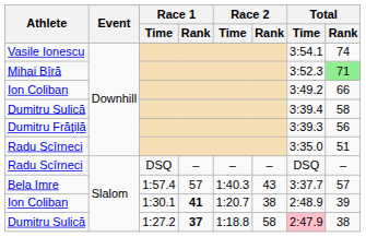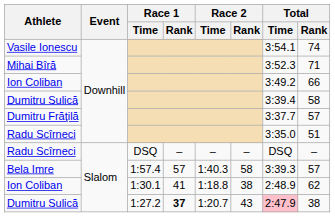 <table class="wikitable" style="font-size:90%">
 <tr>
 <th rowspan="2">Athlete</th>
 <th rowspan="2">Event</th>
 <th colspan="2">Race 1</th>
 <th colspan="2">Race 2</th>
 <th colspan="2">Total</th>
 </tr>
 <tr>
 <th>Time</th>
 <th>Rank</th>
 <th>Time</th>
 <th>Rank</th>
 <th>Time</th>
 <th>Rank</th>
 </tr>
 <tr>
 <td><a href='#'>Vasile Ionescu</a></td>
 <td rowspan="6">Downhill</td>
 <td colspan="4" bgcolor="wheat"></td>
 <td align="center">3:54.1</td>
 <td align="center">74</td>
 </tr>
 <tr>
 <td><a href='#'>Mihai Bîră</a></td>
 <td colspan="4" bgcolor="wheat"></td>
 <td align="center">3:52.3</td>
-<td align="center" style="background: lightgreen;">71</td>
+<td align="center">71</td>
 </tr>
 <tr>
 <td><a href='#'>Ion Coliban</a></td>
 <td colspan="4" bgcolor="wheat"></td>
 <td align="center">3:49.2</td>
 <td align="center">66</td>
 </tr>
 <tr>
 <td><a href='#'>Dumitru Sulică</a></td>
 <td colspan="4" bgcolor="wheat"></td>
 <td align="center">3:39.4</td>
 <td align="center">58</td>
 </tr>
 <tr>
 <td><a href='#'>Dumitru Frăţilă</a></td>
 <td colspan="4" bgcolor="wheat"></td>
-<td align="center">3:39.3</td>
-<td align="center">56</td>
+<td align="center">3:37.7</td>
+<td align="center">57</td>
 </tr>
 <tr>
 <td><a href='#'>Radu Scîrneci</a></td>
 <td colspan="4" bgcolor="wheat"></td>
 <td align="center">3:35.0</td>
 <td align="center">51</td>
 </tr>
 <tr>
 <td><a href='#'>Radu Scîrneci</a></td>
 <td rowspan="4">Slalom</td>
 <td align="center">DSQ</td>
 <td align="center">–</td>
 <td align="center">–</td>
 <td align="center">–</td>
 <td align="center">DSQ</td>
 <td align="center">–</td>
 </tr>
 <tr>
 <td><a href='#'>Bela Imre</a></td>
 <td align="center">1:57.4</td>
 <td align="center">57</td>
 <td align="center">1:40.3</td>
-<td align="center">43</td>
-<td align="center">3:37.7</td>
+<td align="center">58</td>
+<td align="center">3:39.3</td>
 <td align="center">57</td>
 </tr>
 <tr>
 <td><a href='#'>Ion Coliban</a></td>
 <td align="center">1:30.1</td>
-<td align="center"><strong>41</strong></td>
-<td align="center">1:20.7</td>
+<td align="center">41</td>
+<td align="center">1:18.8</td>
 <td align="center">38</td>
 <td align="center">2:48.9</td>
-<td align="center">39</td>
+<td align="center">62</td>
 </tr>
 <tr>
 <td><a href='#'>Dumitru Sulică</a></td>
 <td align="center">1:27.2</td>
 <td align="center"><strong>37</strong></td>
-<td align="center">1:18.8</td>
-<td align="center">58</td>
+<td align="center">1:20.7</td>
+<td align="center">43</td>
 <td align="center" style="background: pink;">2:47.9</td>
 <td align="center">38</td>
 </tr>
 </table>
